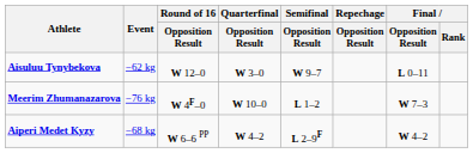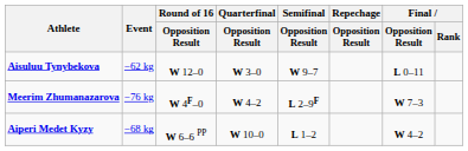 <table class=wikitable style=font-size:85%;text-align:center>
 <tr>
 <th rowspan="2">Athlete</th>
 <th rowspan="2">Event</th>
 <th>Round of 16</th>
 <th>Quarterfinal</th>
 <th>Semifinal</th>
 <th>Repechage</th>
 <th colspan=2>Final / </th>
 </tr>
 <tr style="font-size: 95%">
 <th>Opposition<br>Result</th>
 <th>Opposition<br>Result</th>
 <th>Opposition<br>Result</th>
 <th>Opposition<br>Result</th>
 <th>Opposition<br>Result</th>
 <th>Rank</th>
 </tr>
 <tr>
 <td align=left><strong><a href='#'>Aisuluu Tynybekova</a></strong></td>
 <td align=left><a href='#'>−62 kg</a></td>
 <td><br><strong>W</strong> 12–0</td>
 <td><br><strong>W</strong> 3–0</td>
 <td><br><strong>W</strong> 9–7</td>
 <td></td>
 <td><br><strong>L</strong> 0–11</td>
 <td></td>
 </tr>
 <tr>
 <td align=left><strong><a href='#'>Meerim Zhumanazarova</a></strong></td>
 <td align=left><a href='#'>−76 kg</a></td>
 <td><br><strong>W</strong> 4<sup><strong>F</strong></sup>–0</td>
-<td><br><strong>W</strong> 10–0</td>
-<td><br><strong>L</strong> 1–2</td>
+<td><br><strong>W</strong> 4–2</td>
+<td><br><strong>L</strong> 2–9<sup><strong>F</strong></sup></td>
 <td></td>
 <td><br><strong>W</strong> 7–3</td>
 <td></td>
 </tr>
 <tr>
 <td align=left><strong><a href='#'>Aiperi Medet Kyzy</a></strong></td>
 <td align=left><a href='#'>−68 kg</a></td>
 <td><br><strong>W</strong> 6–6 <sup>PP</sup></td>
-<td><br><strong>W</strong> 4–2</td>
-<td><br><strong>L</strong> 2–9<sup><strong>F</strong></sup></td>
+<td><br><strong>W</strong> 10–0</td>
+<td><br><strong>L</strong> 1–2</td>
 <td></td>
 <td><br><strong>W</strong> 4–2</td>
 <td></td>
 </tr>
 </table>
